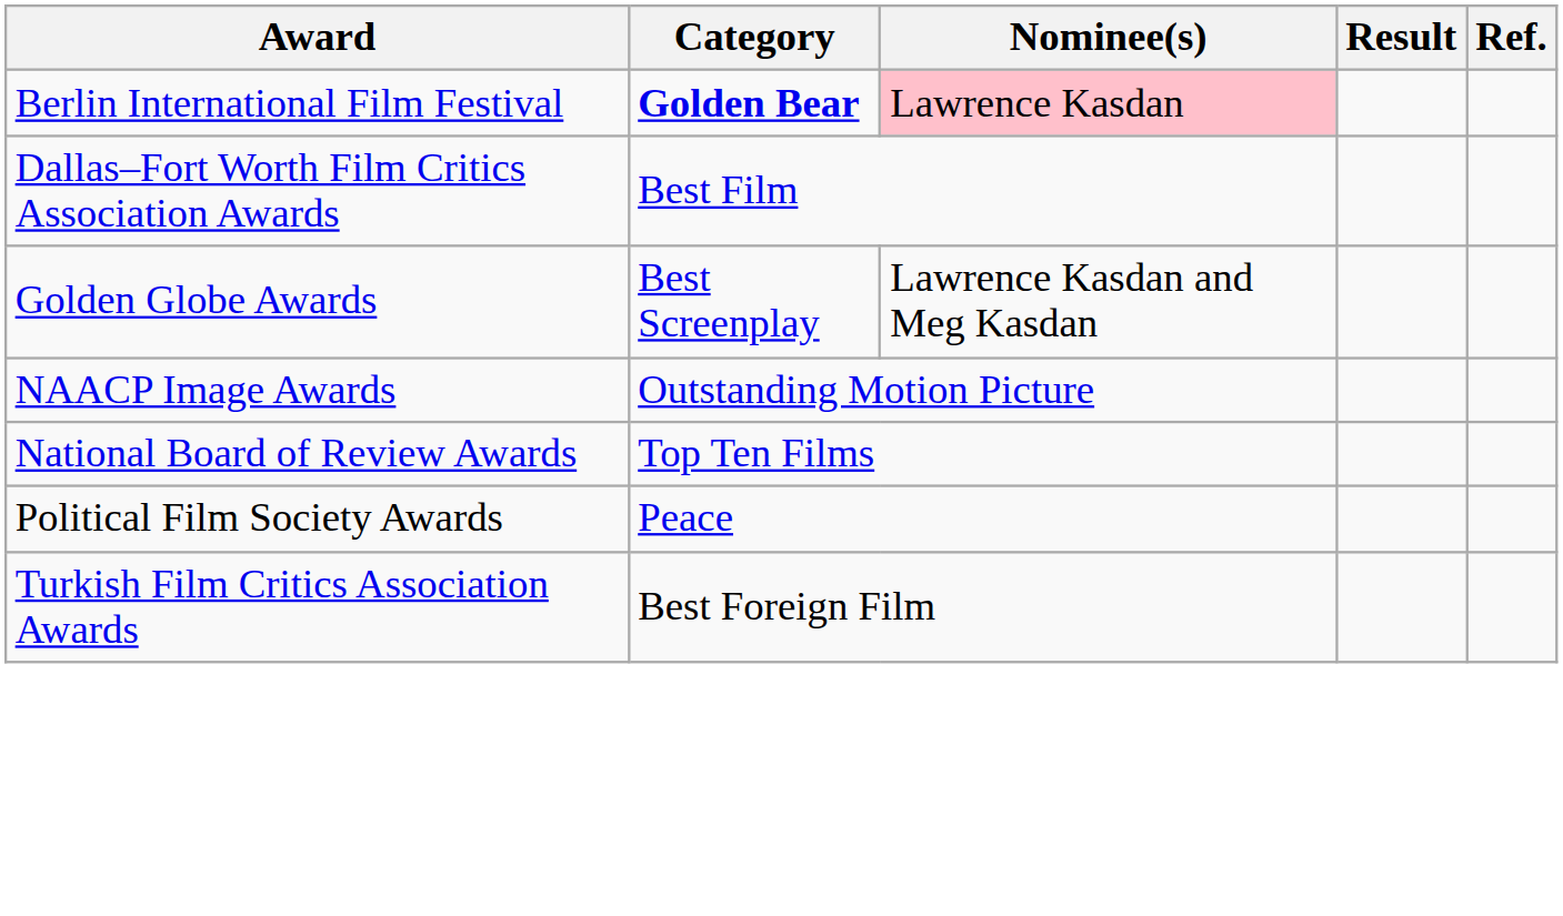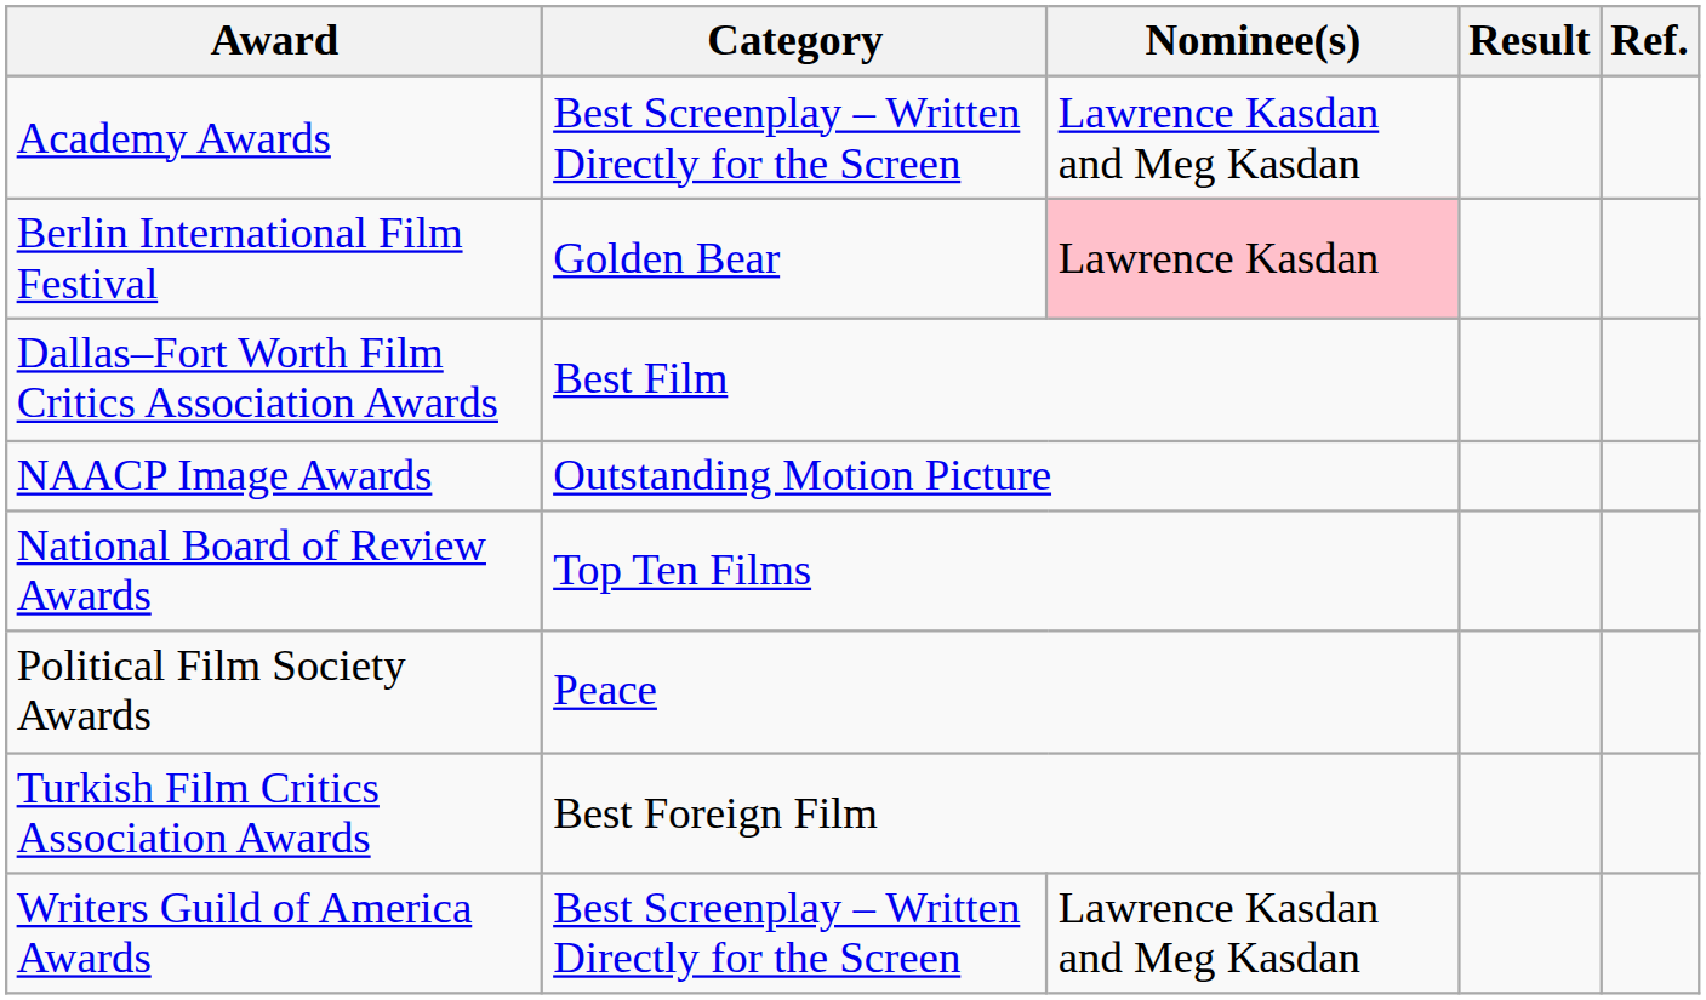 <table class="wikitable plainrowheaders">
 <tr>
 <th>Award</th>
 <th>Category</th>
 <th>Nominee(s)</th>
 <th>Result</th>
 <th>Ref.</th>
 </tr>
 <tr>
+<td><a href='#'>Academy Awards</a></td>
+<td><a href='#'>Best Screenplay – Written Directly for the Screen</a></td>
+<td><a href='#'>Lawrence Kasdan</a> and Meg Kasdan</td>
+<td></td>
+<td align="center"></td>
+</tr>
+<tr>
 <td><a href='#'>Berlin International Film Festival</a></td>
-<td><strong><a href='#'>Golden Bear</a></strong></td>
+<td><a href='#'>Golden Bear</a></td>
 <td style="background: pink;">Lawrence Kasdan</td>
 <td></td>
 <td align="center"></td>
 </tr>
 <tr>
 <td><a href='#'>Dallas–Fort Worth Film Critics Association Awards</a></td>
 <td colspan="2"><a href='#'>Best Film</a></td>
-<td></td>
-<td align="center"></td>
-</tr>
-<tr>
-<td><a href='#'>Golden Globe Awards</a></td>
-<td><a href='#'>Best Screenplay</a></td>
-<td>Lawrence Kasdan and Meg Kasdan</td>
 <td></td>
 <td align="center"></td>
 </tr>
 <tr>
 <td><a href='#'>NAACP Image Awards</a></td>
 <td colspan="2"><a href='#'>Outstanding Motion Picture</a></td>
 <td></td>
 <td align="center"></td>
 </tr>
 <tr>
 <td><a href='#'>National Board of Review Awards</a></td>
 <td colspan="2"><a href='#'>Top Ten Films</a></td>
 <td></td>
 <td align="center"></td>
 </tr>
 <tr>
 <td>Political Film Society Awards</td>
 <td colspan="2"><a href='#'>Peace</a></td>
 <td></td>
 <td align="center"></td>
 </tr>
 <tr>
 <td><a href='#'>Turkish Film Critics Association Awards</a></td>
 <td colspan="2">Best Foreign Film</td>
 <td></td>
 <td align="center"></td>
 </tr>
+<tr>
+<td><a href='#'>Writers Guild of America Awards</a></td>
+<td><a href='#'>Best Screenplay – Written Directly for the Screen</a></td>
+<td>Lawrence Kasdan and Meg Kasdan</td>
+<td></td>
+<td align="center"></td>
+</tr>
 </table>
